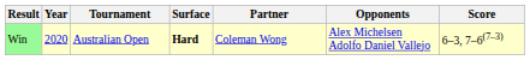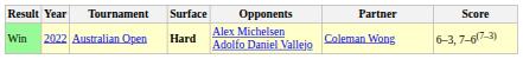 <table class="wikitable">
 <tr>
 <th>Result</th>
 <th>Year</th>
 <th style="width:130px">Tournament</th>
 <th>Surface</th>
+<th style="width:150px">Opponents</th>
 <th style="width:150px">Partner</th>
-<th style="width:150px">Opponents</th>
 <th style="width:110px" class="unsortable">Score</th>
 </tr>
 <tr style="background:#ffc;">
 <td style="background:#98fb98;">Win</td>
-<td><a href='#'>2020</a></td>
+<td><a href='#'>2022</a></td>
 <td><a href='#'>Australian Open</a></td>
 <td><strong>Hard</strong></td>
+<td> <a href='#'>Alex Michelsen</a><br> <a href='#'>Adolfo Daniel Vallejo</a></td>
 <td> <a href='#'>Coleman Wong</a></td>
-<td> <a href='#'>Alex Michelsen</a><br> <a href='#'>Adolfo Daniel Vallejo</a></td>
 <td>6–3, 7–6<sup>(7–3)</sup></td>
 </tr>
 </table>
